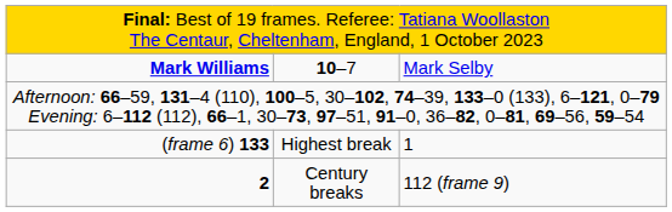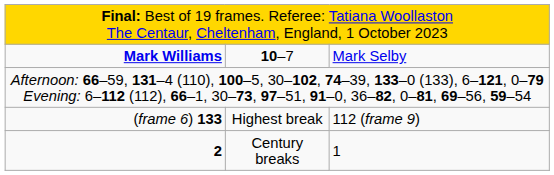 <table class="wikitable" style="font-size: 95%; margin: 1em auto 1em auto;">
 <tr>
 <td colspan="3" align="center" bgcolor="#ffd700"><strong>Final:</strong> Best of 19 frames. Referee: <a href='#'>Tatiana Woollaston</a><br> <a href='#'>The Centaur</a>, <a href='#'>Cheltenham</a>, England, 1 October 2023</td>
 </tr>
 <tr>
 <td width="220" align="right"><strong><a href='#'>Mark Williams</a></strong><br></td>
 <td width="100" align="center"><strong>10</strong>–7</td>
 <td width="220"><a href='#'>Mark Selby</a><br></td>
 </tr>
 <tr>
 <td colspan="3" align="center" style="font-size: 100%"><em>Afternoon:</em> <strong>66</strong>–59, <strong>131</strong>–4 (110), <strong>100</strong>–5, 30–<strong>102</strong>, <strong>74</strong>–39, <strong>133</strong>–0 (133), 6–<strong>121</strong>, 0–<strong>79</strong><br><em>Evening:</em> 6–<strong>112</strong> (112), <strong>66</strong>–1, 30–<strong>73</strong>, <strong>97</strong>–51, <strong>91</strong>–0, 36–<strong>82</strong>, 0–<strong>81</strong>, <strong>69</strong>–56, <strong>59</strong>–54</td>
 </tr>
 <tr>
 <td align="right">(<em>frame 6</em>) <strong>133</strong></td>
 <td align="center">Highest break</td>
-<td>1</td>
+<td>112 (<em>frame 9</em>)</td>
 </tr>
 <tr>
 <td align="right"><strong>2</strong></td>
 <td align="center">Century breaks</td>
-<td>112 (<em>frame 9</em>)</td>
+<td>1</td>
 </tr>
 </table>
